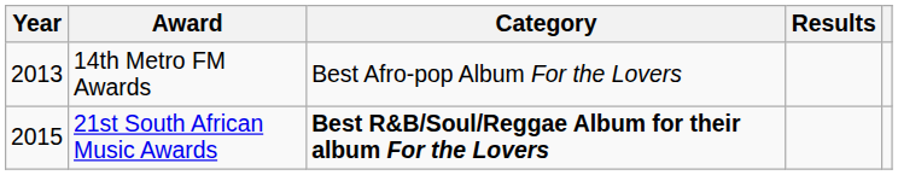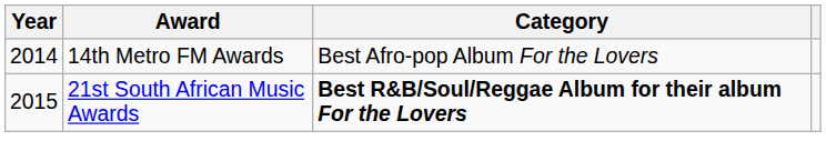 <table class="wikitable">
 <tr>
 <th>Year</th>
 <th>Award</th>
 <th>Category</th>
-<th>Results</th>
 <th></th>
 </tr>
 <tr>
-<td>2013</td>
+<td>2014</td>
 <td>14th Metro FM Awards</td>
 <td>Best Afro-pop Album <em>For the Lovers</em></td>
-<td></td>
 <td></td>
 </tr>
 <tr>
 <td>2015</td>
 <td><a href='#'>21st South African Music Awards</a></td>
 <td><strong>Best R&B/Soul/Reggae Album   for their album <em>For the Lovers</em></strong></td>
 <td></td>
-<td></td>
 </tr>
 </table>
